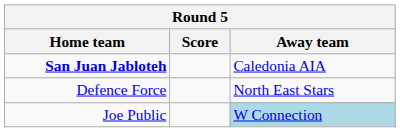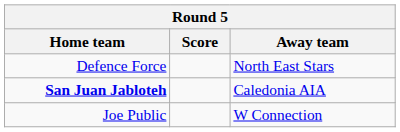 <table class="wikitable" style="float:left; margin-right:1em">
 <tr>
 <th colspan=3>Round 5</th>
 </tr>
 <tr>
 <th width="165">Home team</th>
 <th width="55">Score</th>
 <th width="165">Away team</th>
 </tr>
 <tr>
+<td align="right"><a href='#'>Defence Force</a></td>
+<td align="center"></td>
+<td><a href='#'>North East Stars</a></td>
+</tr>
+<tr>
 <td align="right"><strong><a href='#'>San Juan Jabloteh</a></strong></td>
 <td align="center"></td>
 <td><a href='#'>Caledonia AIA</a></td>
 </tr>
 <tr>
-<td align="right"><a href='#'>Defence Force</a></td>
-<td align="center"></td>
-<td><a href='#'>North East Stars</a></td>
-</tr>
-<tr>
 <td align="right"><a href='#'>Joe Public</a></td>
 <td align="center"></td>
-<td style="background: lightblue;"><a href='#'>W Connection</a></td>
+<td><a href='#'>W Connection</a></td>
 </tr>
 </table>
